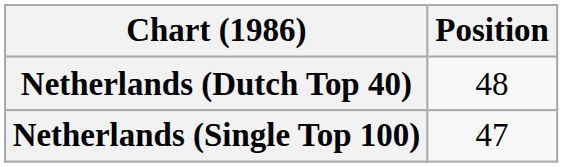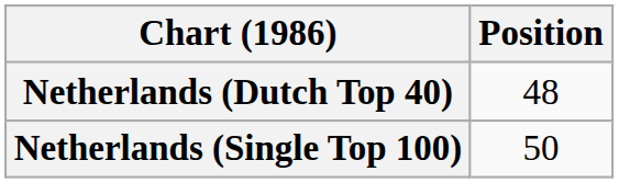 <table class="wikitable sortable plainrowheaders" style="text-align:center">
 <tr>
 <th scope="col">Chart (1986)</th>
 <th scope="col">Position</th>
 </tr>
 <tr>
 <th scope="row">Netherlands (Dutch Top 40)</th>
 <td>48</td>
 </tr>
 <tr>
 <th scope="row">Netherlands (Single Top 100)</th>
-<td>47</td>
+<td>50</td>
 </tr>
 </table>
